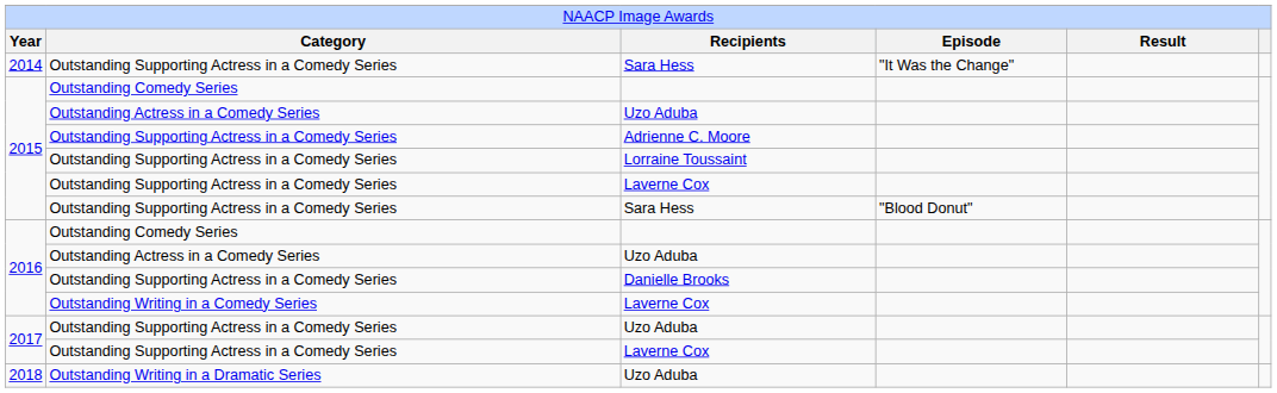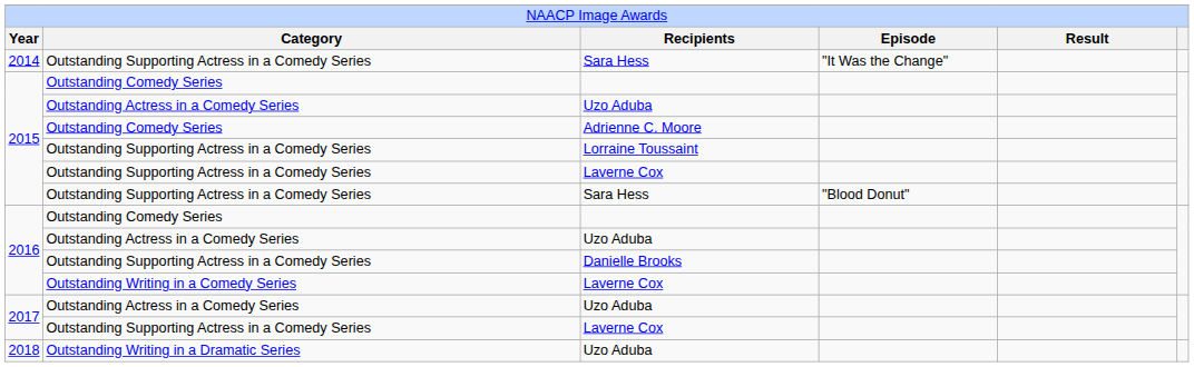 <table class="wikitable plainrowheaders" style="font-size: 100%; width:85%">
 <tr>
 </tr>
 <tr ---- bgcolor="#bfd7ff">
 <td colspan=6 align=center><a href='#'>NAACP Image Awards</a></td>
 </tr>
 <tr ---- bgcolor="#ebf5ff">
 <th scope="col" style="width:2%;">Year</th>
 <th scope="col" style="width:45%;">Category</th>
 <th scope="col" style="width:20%;">Recipients</th>
 <th scope="col" style="width:15%;">Episode</th>
 <th scope="col" style="width:15%;">Result</th>
 <th scope="col" class="unsortable" style="width:1%;"></th>
 </tr>
 <tr>
 <td style="text-align:center;"><a href='#'>2014</a></td>
 <td>Outstanding Supporting Actress in a Comedy Series</td>
 <td><a href='#'>Sara Hess</a></td>
 <td>"It Was the Change"</td>
 <td></td>
 <td style="text-align:center;"></td>
 </tr>
 <tr>
 <td rowspan=6 style="text-align:center;"><a href='#'>2015</a></td>
 <td><a href='#'>Outstanding Comedy Series</a></td>
 <td></td>
 <td></td>
 <td></td>
 <td rowspan=6 style="text-align:center;"></td>
 </tr>
 <tr>
 <td><a href='#'>Outstanding Actress in a Comedy Series</a></td>
 <td><a href='#'>Uzo Aduba</a></td>
 <td></td>
 <td></td>
 </tr>
 <tr>
-<td><a href='#'>Outstanding Supporting Actress in a Comedy Series</a></td>
+<td><a href='#'>Outstanding Comedy Series</a></td>
 <td><a href='#'>Adrienne C. Moore</a></td>
 <td></td>
 <td></td>
 </tr>
 <tr>
 <td>Outstanding Supporting Actress in a Comedy Series</td>
 <td><a href='#'>Lorraine Toussaint</a></td>
 <td></td>
 <td></td>
 </tr>
 <tr>
 <td>Outstanding Supporting Actress in a Comedy Series</td>
 <td><a href='#'>Laverne Cox</a></td>
 <td></td>
 <td></td>
 </tr>
 <tr>
 <td>Outstanding Supporting Actress in a Comedy Series</td>
 <td>Sara Hess</td>
 <td>"Blood Donut"</td>
 <td></td>
 </tr>
 <tr>
 <td rowspan=4 style="text-align:center;"><a href='#'>2016</a></td>
 <td>Outstanding Comedy Series</td>
 <td></td>
 <td></td>
 <td></td>
 <td rowspan=4 style="text-align:center;"></td>
 </tr>
 <tr>
 <td>Outstanding Actress in a Comedy Series</td>
 <td>Uzo Aduba</td>
 <td></td>
 <td></td>
 </tr>
 <tr>
 <td>Outstanding Supporting Actress in a Comedy Series</td>
 <td><a href='#'>Danielle Brooks</a></td>
 <td></td>
 <td></td>
 </tr>
 <tr>
 <td><a href='#'>Outstanding Writing in a Comedy Series</a></td>
 <td><a href='#'>Laverne Cox</a></td>
 <td></td>
 <td></td>
 </tr>
 <tr>
 <td rowspan=2 style="text-align:center;"><a href='#'>2017</a></td>
-<td>Outstanding Supporting Actress in a Comedy Series</td>
+<td>Outstanding Actress in a Comedy Series</td>
 <td>Uzo Aduba</td>
 <td></td>
 <td></td>
 <td rowspan=2 style="text-align:center;"></td>
 </tr>
 <tr>
 <td>Outstanding Supporting Actress in a Comedy Series</td>
 <td><a href='#'>Laverne Cox</a></td>
 <td></td>
 <td></td>
 </tr>
 <tr>
 <td style="text-align:center;"><a href='#'>2018</a></td>
 <td><a href='#'>Outstanding Writing in a Dramatic Series</a></td>
 <td>Uzo Aduba</td>
 <td></td>
 <td></td>
 <td></td>
 </tr>
 </table>
